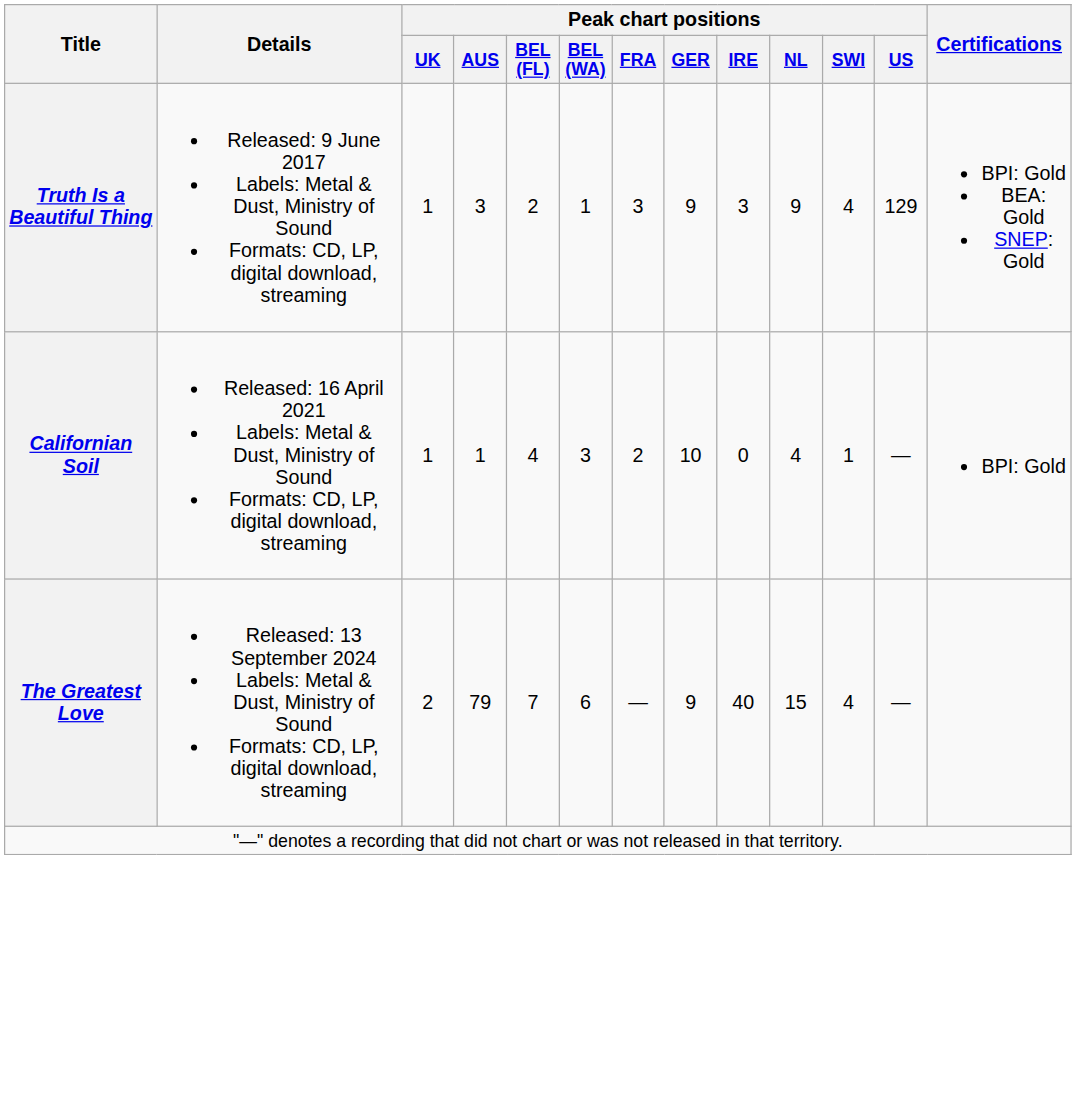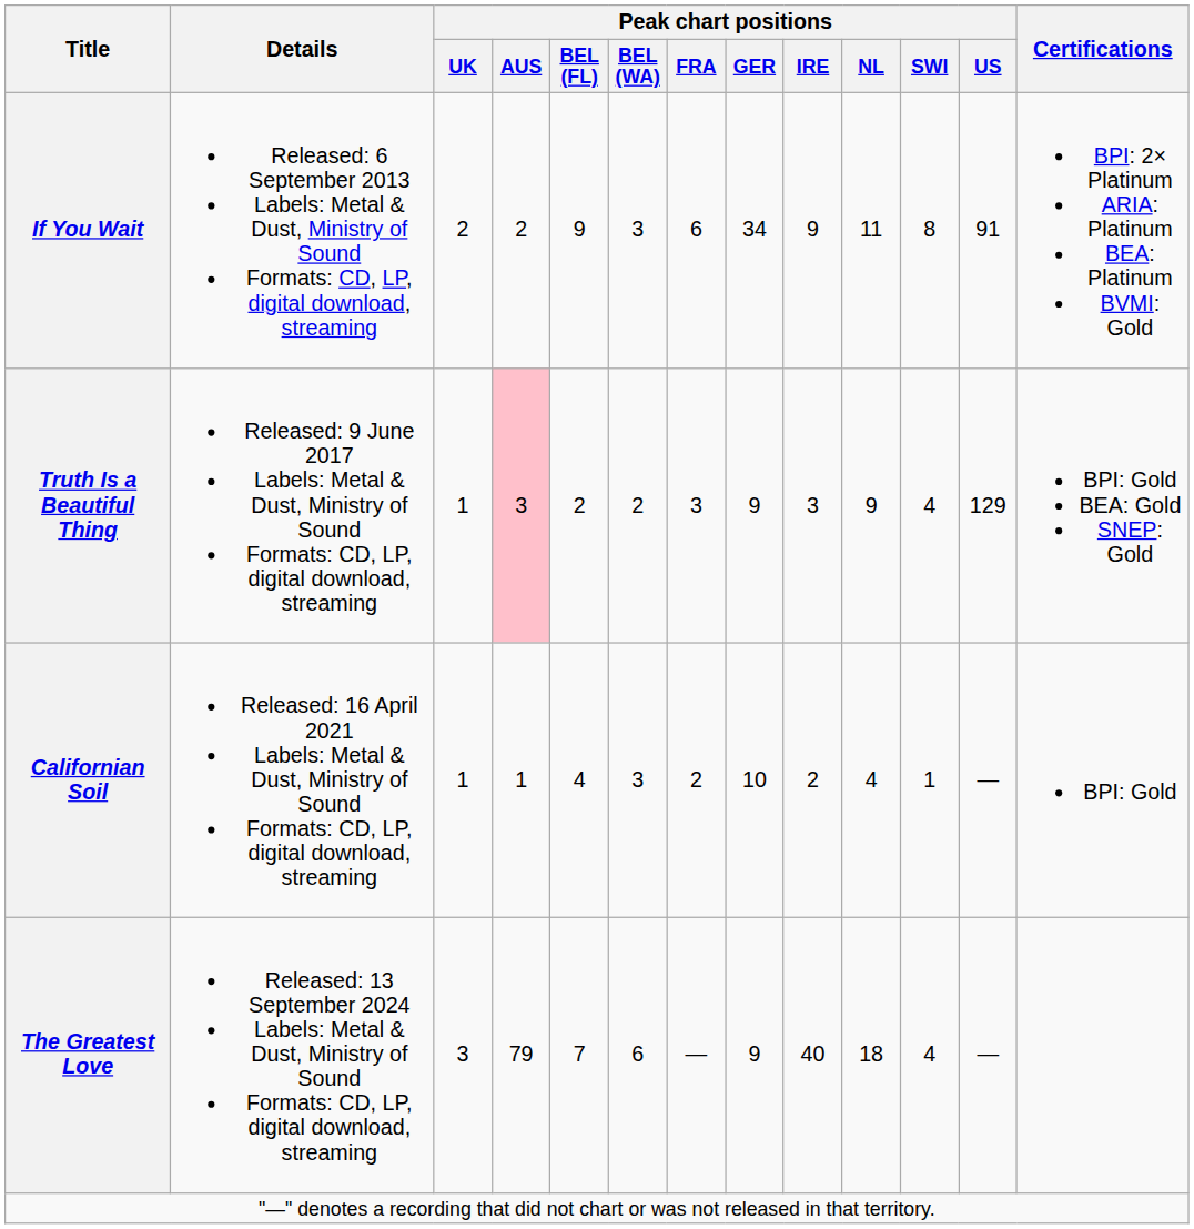 <table class="wikitable plainrowheaders" style="text-align:center;">
 <tr>
 <th scope="col" rowspan="2">Title</th>
 <th scope="col" rowspan="2">Details</th>
 <th scope="col" colspan="10">Peak chart positions</th>
 <th scope="col" rowspan="2"><a href='#'>Certifications</a></th>
 </tr>
 <tr>
 <th scope="col" style="width:2.5em;font-size:90%;"><a href='#'>UK</a><br></th>
 <th scope="col" style="width:2.5em;font-size:90%;"><a href='#'>AUS</a><br></th>
 <th scope="col" style="width:2.5em;font-size:90%;"><a href='#'>BEL<br>(FL)</a><br></th>
 <th scope="col" style="width:2.5em;font-size:90%;"><a href='#'>BEL<br>(WA)</a><br></th>
 <th scope="col" style="width:2.5em;font-size:90%;"><a href='#'>FRA</a><br></th>
 <th scope="col" style="width:2.5em;font-size:90%;"><a href='#'>GER</a><br></th>
 <th scope="col" style="width:2.5em;font-size:90%;"><a href='#'>IRE</a><br></th>
 <th scope="col" style="width:2.5em;font-size:90%;"><a href='#'>NL</a><br></th>
 <th scope="col" style="width:2.5em;font-size:90%;"><a href='#'>SWI</a><br></th>
 <th scope="col" style="width:2.5em;font-size:90%;"><a href='#'>US</a><br></th>
 </tr>
 <tr>
+<th scope="row"><em><a href='#'>If You Wait</a></em></th>
+<td><br><ul><li>Released: 6 September 2013</li><li>Labels: Metal & Dust, <a href='#'>Ministry of Sound</a></li><li>Formats: <a href='#'>CD</a>, <a href='#'>LP</a>, <a href='#'>digital download</a>, <a href='#'>streaming</a></li></ul></td>
+<td>2</td>
+<td>2</td>
+<td>9</td>
+<td>3</td>
+<td>6</td>
+<td>34</td>
+<td>9</td>
+<td>11</td>
+<td>8</td>
+<td>91</td>
+<td><br><ul><li><a href='#'>BPI</a>: 2× Platinum</li><li><a href='#'>ARIA</a>: Platinum</li><li><a href='#'>BEA</a>: Platinum</li><li><a href='#'>BVMI</a>: Gold</li></ul></td>
+</tr>
+<tr>
 <th scope="row"><em><a href='#'>Truth Is a Beautiful Thing</a></em></th>
 <td><br><ul><li>Released: 9 June 2017</li><li>Labels: Metal & Dust, Ministry of Sound</li><li>Formats: CD, LP, digital download, streaming</li></ul></td>
 <td>1</td>
-<td>3</td>
+<td style="background: pink;">3</td>
 <td>2</td>
-<td>1</td>
+<td>2</td>
 <td>3</td>
 <td>9</td>
 <td>3</td>
 <td>9</td>
 <td>4</td>
 <td>129</td>
 <td><br><ul><li>BPI: Gold</li><li>BEA: Gold</li><li><a href='#'>SNEP</a>: Gold</li></ul></td>
 </tr>
 <tr>
 <th scope="row"><em><a href='#'>Californian Soil</a></em></th>
 <td><br><ul><li>Released: 16 April 2021</li><li>Labels: Metal & Dust, Ministry of Sound</li><li>Formats: CD, LP, digital download, streaming</li></ul></td>
 <td>1</td>
 <td>1</td>
 <td>4</td>
 <td>3</td>
 <td>2</td>
 <td>10</td>
-<td>0</td>
+<td>2</td>
 <td>4</td>
 <td>1</td>
 <td>—</td>
 <td><br><ul><li>BPI: Gold</li></ul></td>
 </tr>
 <tr>
 <th scope="row"><em><a href='#'>The Greatest Love</a></em></th>
 <td><br><ul><li>Released: 13 September 2024</li><li>Labels: Metal & Dust, Ministry of Sound</li><li>Formats: CD, LP, digital download, streaming</li></ul></td>
-<td>2</td>
+<td>3</td>
 <td>79</td>
 <td>7</td>
 <td>6</td>
 <td>—</td>
 <td>9</td>
 <td>40</td>
-<td>15</td>
+<td>18</td>
 <td>4</td>
 <td>—</td>
 <td></td>
 </tr>
 <tr>
 <td colspan="13" style="font-size:90%">"—" denotes a recording that did not chart or was not released in that territory.</td>
 </tr>
 </table>
